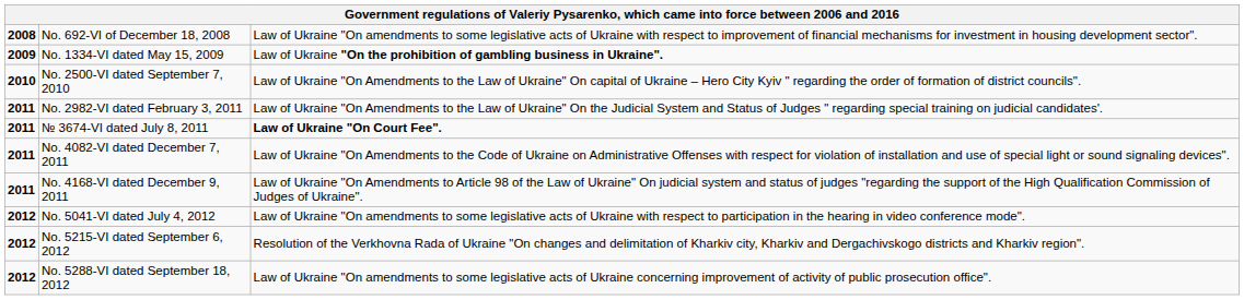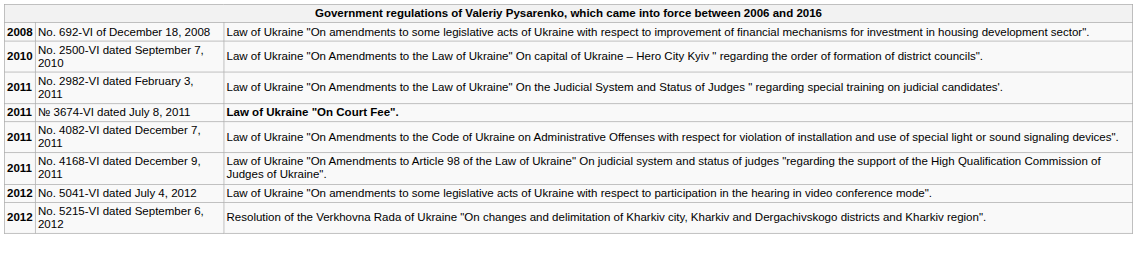 <table class="wikitable sortable">
 <tr>
 <th colspan="3">Government regulations of Valeriy Pysarenko, which came into force between 2006 and 2016</th>
 </tr>
 <tr>
 <td><strong>2008</strong></td>
 <td>No. 692-VI of December 18, 2008</td>
 <td>Law of Ukraine "On amendments to some legislative acts of Ukraine with respect to improvement of financial mechanisms for investment in housing development sector".</td>
-</tr>
-<tr>
-<td><strong>2009</strong></td>
-<td>No. 1334-VI dated May 15, 2009</td>
-<td>Law of Ukraine <strong>"On the prohibition of gambling business in Ukraine".</strong></td>
 </tr>
 <tr>
 <td><strong>2010</strong></td>
 <td>No. 2500-VI dated September 7, 2010</td>
 <td>Law of Ukraine "On Amendments to the Law of Ukraine" On capital of Ukraine – Hero City Kyiv " regarding the order of formation of district councils".</td>
 </tr>
 <tr>
 <td><strong>2011</strong></td>
 <td>No. 2982-VI dated February 3, 2011</td>
 <td>Law of Ukraine "On Amendments to the Law of Ukraine" On the Judicial System and Status of Judges " regarding special training on judicial candidates'.</td>
 </tr>
 <tr>
 <td><strong>2011</strong></td>
 <td>№ 3674-VI dated July 8, 2011</td>
 <td><strong>Law of Ukraine "On Court Fee".</strong></td>
 </tr>
 <tr>
 <td><strong>2011</strong></td>
 <td>No. 4082-VI dated December 7, 2011</td>
 <td>Law of Ukraine "On Amendments to the Code of Ukraine on Administrative Offenses with respect for violation of installation and use of special light or sound signaling devices".</td>
 </tr>
 <tr>
 <td><strong>2011</strong></td>
 <td>No. 4168-VI dated December 9, 2011</td>
 <td>Law of Ukraine "On Amendments to Article 98 of the Law of Ukraine" On judicial system and status of judges "regarding the support of the High Qualification Commission of Judges of Ukraine".</td>
 </tr>
 <tr>
 <td><strong>2012</strong></td>
 <td>No. 5041-VI dated July 4, 2012</td>
 <td>Law of Ukraine "On amendments to some legislative acts of Ukraine with respect to participation in the hearing in video conference mode".</td>
 </tr>
 <tr>
 <td><strong>2012</strong></td>
 <td>No. 5215-VI dated September 6, 2012</td>
 <td>Resolution of the Verkhovna Rada of Ukraine "On changes and delimitation of Kharkiv city, Kharkiv and Dergachivskogo districts and Kharkiv region".</td>
 </tr>
-<tr>
-<td><strong>2012</strong></td>
-<td>No. 5288-VI dated September 18, 2012</td>
-<td>Law of Ukraine "On amendments to some legislative acts of Ukraine concerning improvement of activity of public prosecution office".</td>
-</tr>
 </table>
